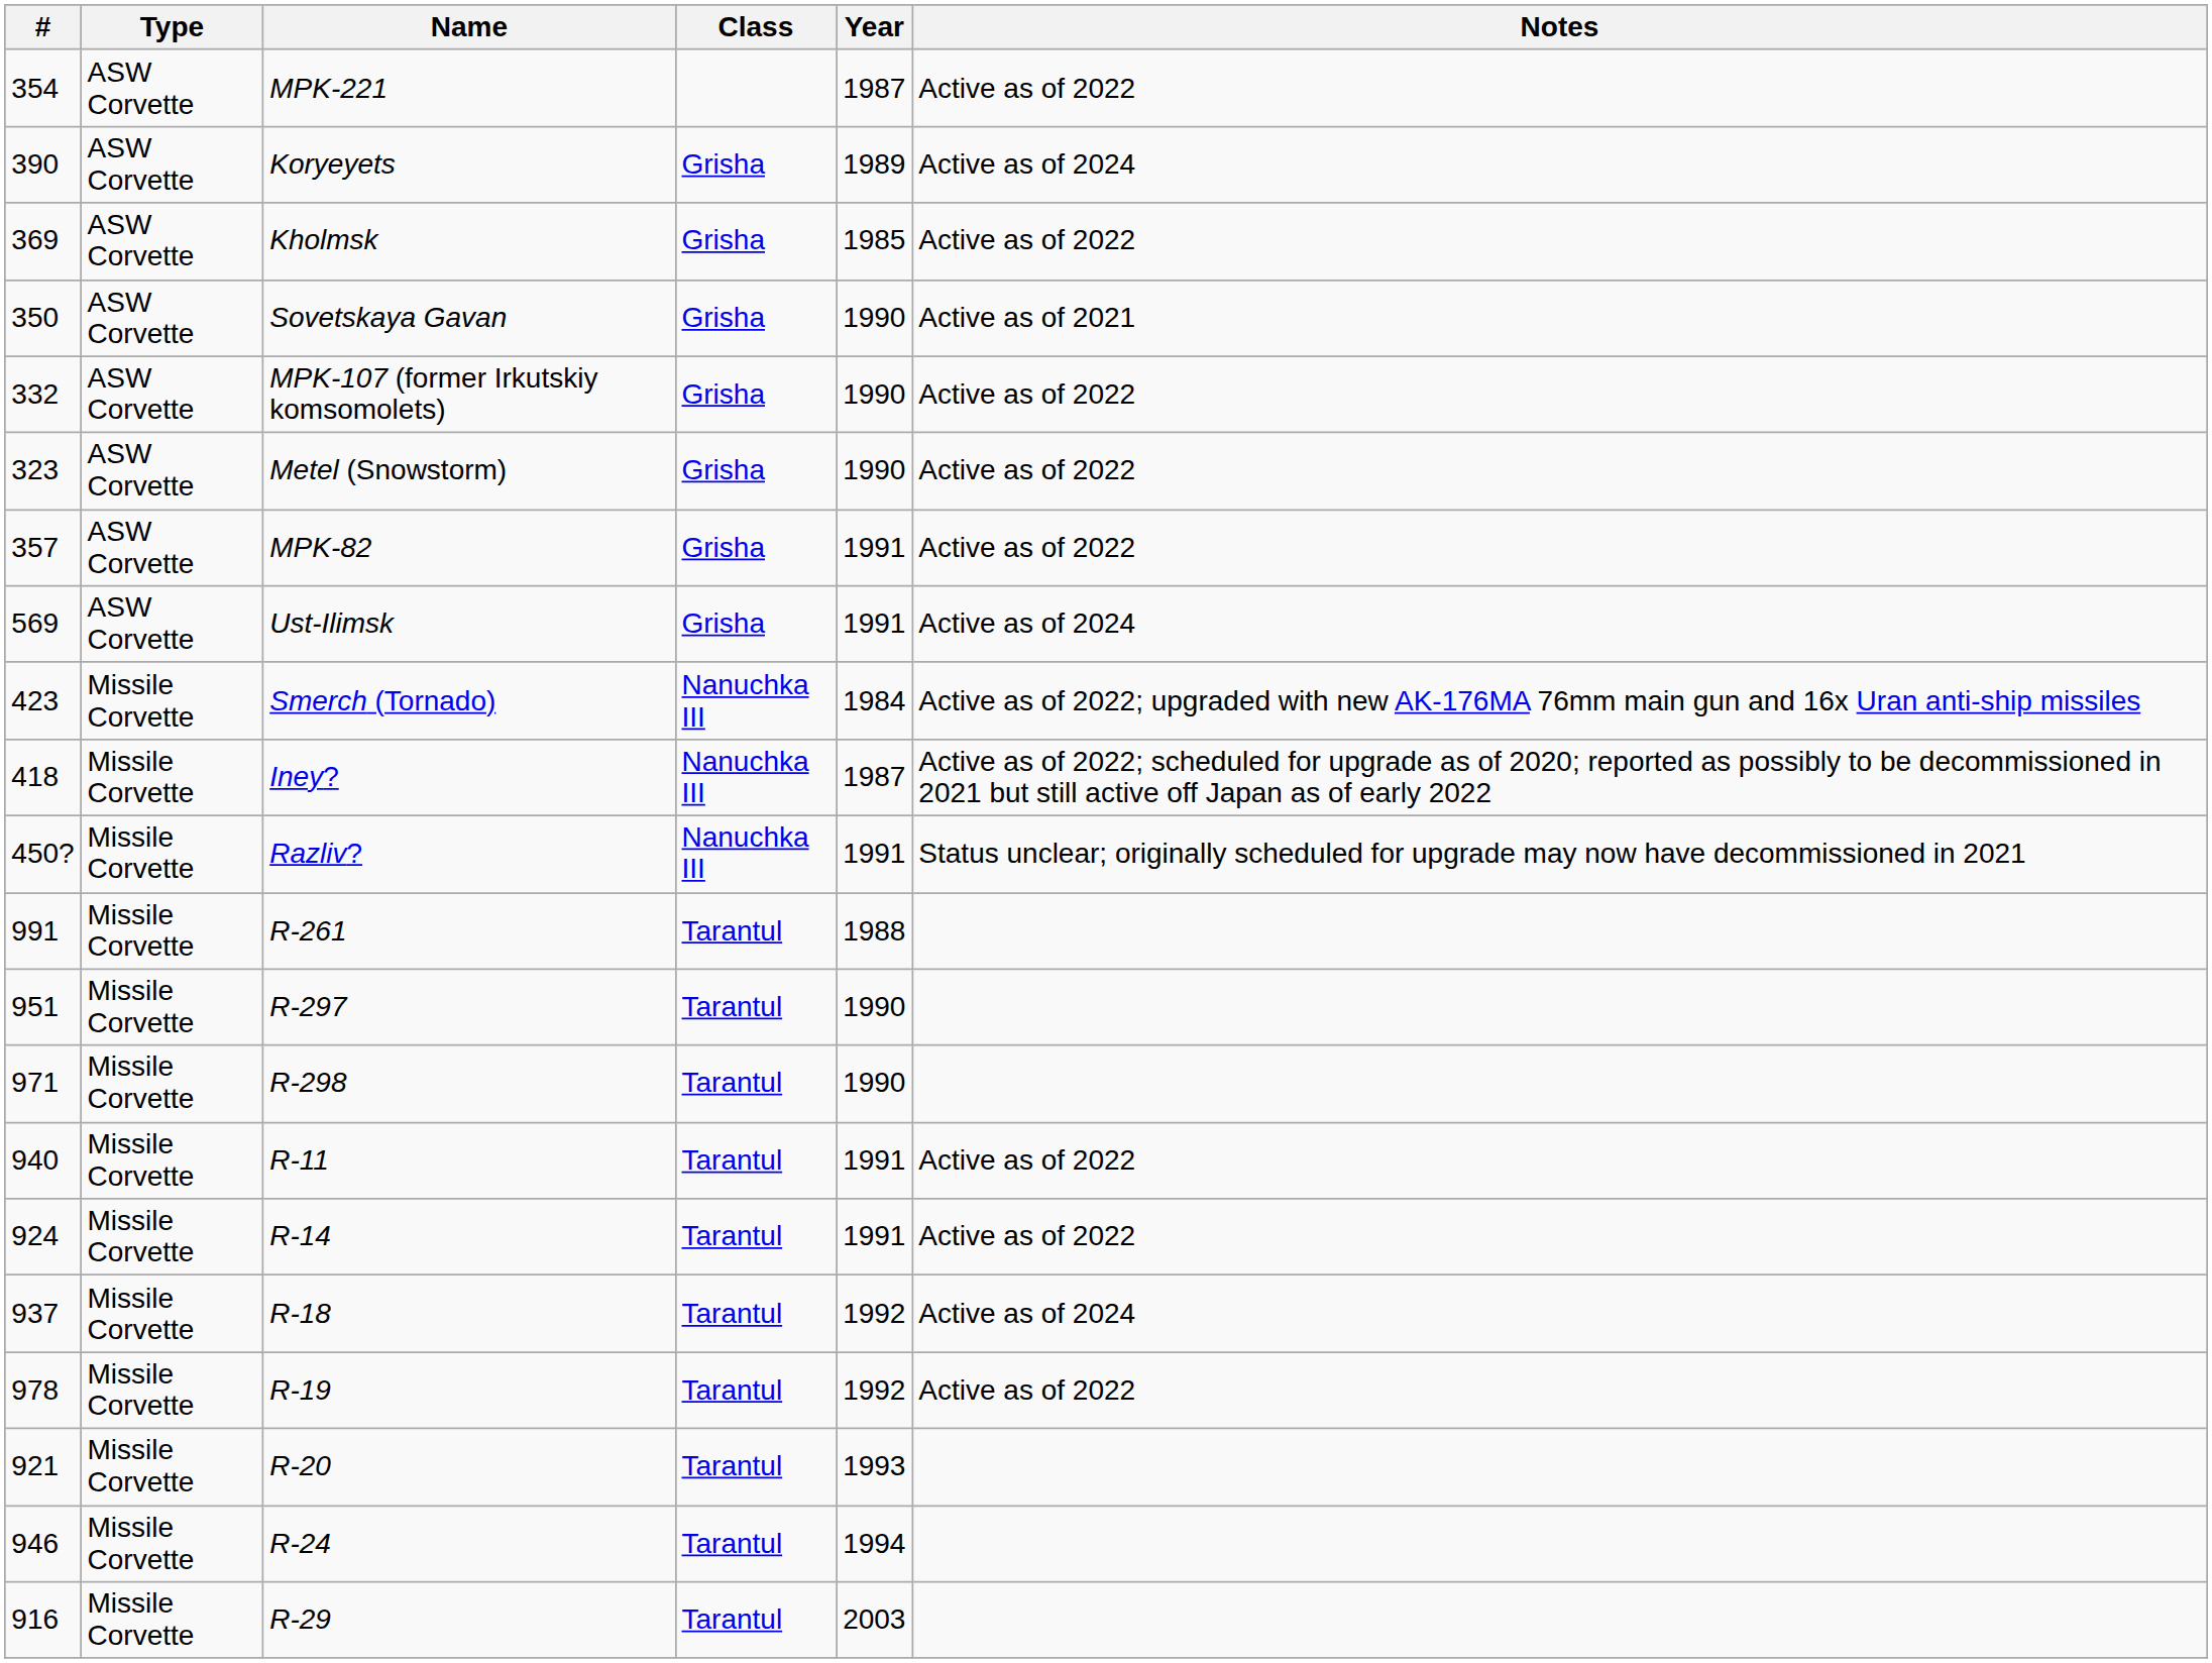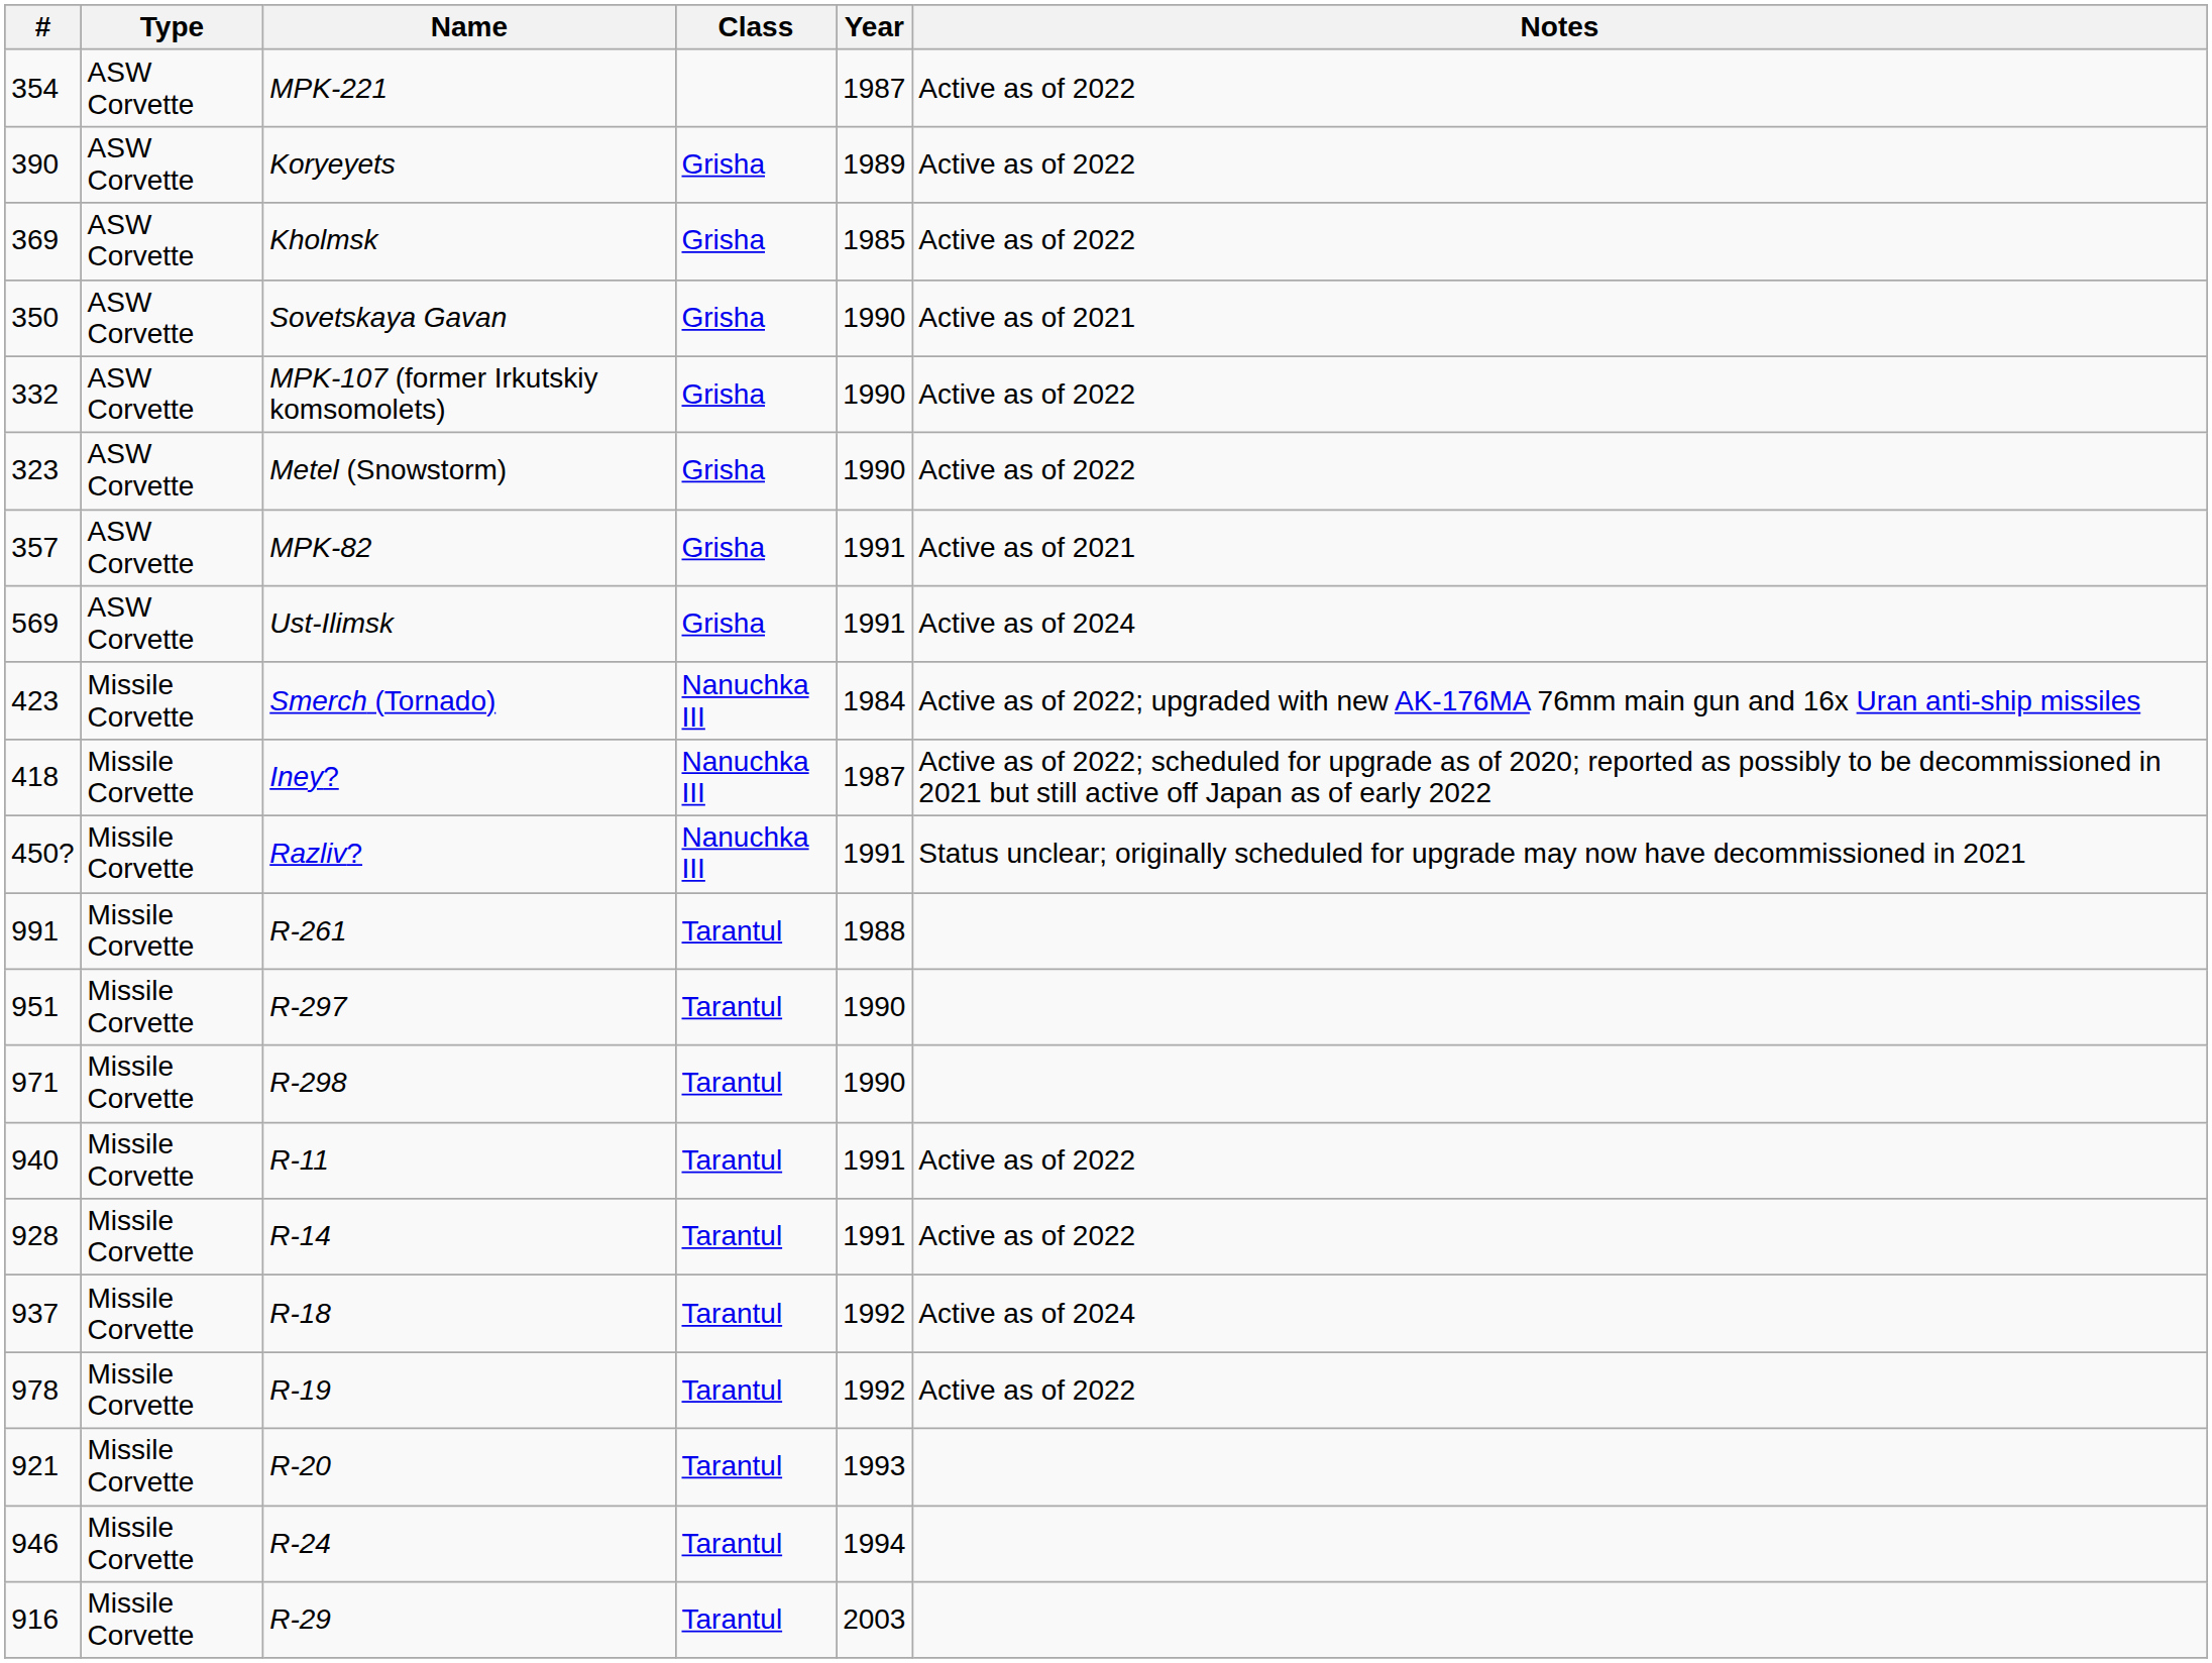 <table class="wikitable">
 <tr>
 <th>#</th>
 <th>Type</th>
 <th>Name</th>
 <th>Class</th>
 <th>Year</th>
 <th>Notes</th>
 </tr>
 <tr>
 <td>354</td>
 <td>ASW Corvette</td>
 <td><em>MPK-221</em></td>
 <td></td>
 <td>1987</td>
 <td>Active as of 2022</td>
 </tr>
 <tr>
 <td>390</td>
 <td>ASW Corvette</td>
 <td><em>Koryeyets</em></td>
 <td><a href='#'>Grisha</a></td>
 <td>1989</td>
-<td>Active as of 2024</td>
+<td>Active as of 2022</td>
 </tr>
 <tr>
 <td>369</td>
 <td>ASW Corvette</td>
 <td><em>Kholmsk</em></td>
 <td><a href='#'>Grisha</a></td>
 <td>1985</td>
 <td>Active as of 2022</td>
 </tr>
 <tr>
 <td>350</td>
 <td>ASW Corvette</td>
 <td><em>Sovetskaya Gavan</em></td>
 <td><a href='#'>Grisha</a></td>
 <td>1990</td>
 <td>Active as of 2021</td>
 </tr>
 <tr>
 <td>332</td>
 <td>ASW Corvette</td>
 <td><em>MPK-107</em> (former Irkutskiy komsomolets)</td>
 <td><a href='#'>Grisha</a></td>
 <td>1990</td>
 <td>Active as of 2022</td>
 </tr>
 <tr>
 <td>323</td>
 <td>ASW Corvette</td>
 <td><em>Metel</em> (Snowstorm)</td>
 <td><a href='#'>Grisha</a></td>
 <td>1990</td>
 <td>Active as of 2022</td>
 </tr>
 <tr>
 <td>357</td>
 <td>ASW Corvette</td>
 <td><em>MPK-82</em></td>
 <td><a href='#'>Grisha</a></td>
 <td>1991</td>
-<td>Active as of 2022</td>
+<td>Active as of 2021</td>
 </tr>
 <tr>
 <td>569</td>
 <td>ASW Corvette</td>
 <td><em>Ust-Ilimsk</em></td>
 <td><a href='#'>Grisha</a></td>
 <td>1991</td>
 <td>Active as of 2024</td>
 </tr>
 <tr>
 <td>423</td>
 <td>Missile Corvette</td>
 <td><a href='#'><em>Smerch</em> (Tornado)</a></td>
 <td><a href='#'>Nanuchka III</a></td>
 <td>1984</td>
 <td>Active as of 2022; upgraded with new <a href='#'>AK-176MA</a> 76mm main gun and 16x <a href='#'>Uran anti-ship missiles</a></td>
 </tr>
 <tr>
 <td>418</td>
 <td>Missile Corvette</td>
 <td><a href='#'><em>Iney</em>?</a></td>
 <td><a href='#'>Nanuchka III</a></td>
 <td>1987</td>
 <td>Active as of 2022; scheduled for upgrade as of 2020; reported as possibly to be decommissioned in 2021 but still active off Japan as of early 2022</td>
 </tr>
 <tr>
 <td>450?</td>
 <td>Missile Corvette</td>
 <td><a href='#'><em>Razliv</em>?</a></td>
 <td><a href='#'>Nanuchka III</a></td>
 <td>1991</td>
 <td>Status unclear; originally scheduled for upgrade may now have decommissioned in 2021</td>
 </tr>
 <tr>
 <td>991</td>
 <td>Missile Corvette</td>
 <td><em>R-261</em></td>
 <td><a href='#'>Tarantul</a></td>
 <td>1988</td>
 <td></td>
 </tr>
 <tr>
 <td>951</td>
 <td>Missile Corvette</td>
 <td><em>R-297</em></td>
 <td><a href='#'>Tarantul</a></td>
 <td>1990</td>
 <td></td>
 </tr>
 <tr>
 <td>971</td>
 <td>Missile Corvette</td>
 <td><em>R-298</em></td>
 <td><a href='#'>Tarantul</a></td>
 <td>1990</td>
 <td></td>
 </tr>
 <tr>
 <td>940</td>
 <td>Missile Corvette</td>
 <td><em>R-11</em></td>
 <td><a href='#'>Tarantul</a></td>
 <td>1991</td>
 <td>Active as of 2022</td>
 </tr>
 <tr>
-<td>924</td>
+<td>928</td>
 <td>Missile Corvette</td>
 <td><em>R-14</em></td>
 <td><a href='#'>Tarantul</a></td>
 <td>1991</td>
 <td>Active as of 2022</td>
 </tr>
 <tr>
 <td>937</td>
 <td>Missile Corvette</td>
 <td><em>R-18</em></td>
 <td><a href='#'>Tarantul</a></td>
 <td>1992</td>
 <td>Active as of 2024</td>
 </tr>
 <tr>
 <td>978</td>
 <td>Missile Corvette</td>
 <td><em>R-19</em></td>
 <td><a href='#'>Tarantul</a></td>
 <td>1992</td>
 <td>Active as of 2022</td>
 </tr>
 <tr>
 <td>921</td>
 <td>Missile Corvette</td>
 <td><em>R-20</em></td>
 <td><a href='#'>Tarantul</a></td>
 <td>1993</td>
 <td></td>
 </tr>
 <tr>
 <td>946</td>
 <td>Missile Corvette</td>
 <td><em>R-24</em></td>
 <td><a href='#'>Tarantul</a></td>
 <td>1994</td>
 <td></td>
 </tr>
 <tr>
 <td>916</td>
 <td>Missile Corvette</td>
 <td><em>R-29</em></td>
 <td><a href='#'>Tarantul</a></td>
 <td>2003</td>
 <td></td>
 </tr>
 </table>
